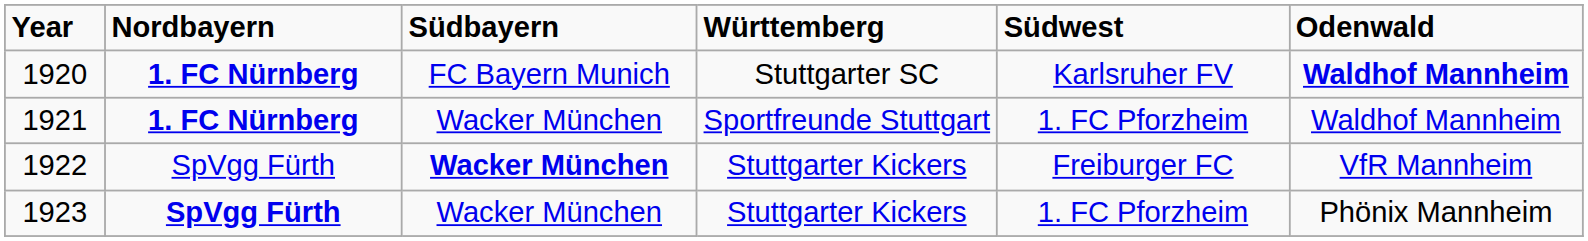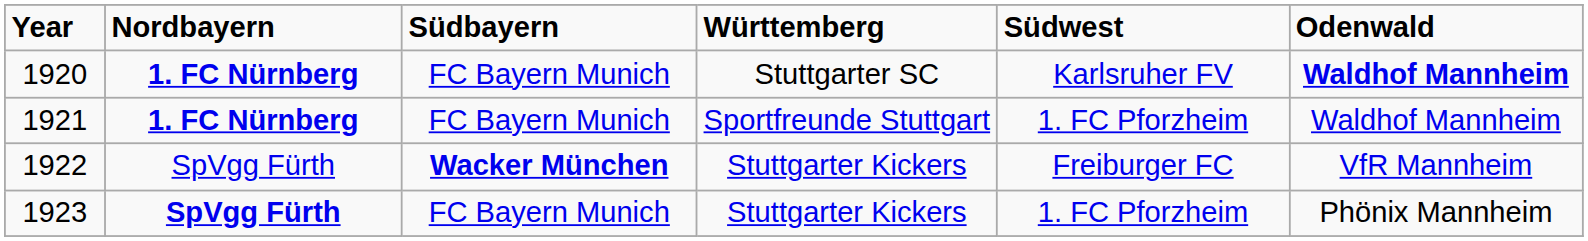 <table class="wikitable">
 <tr>
 <td width="50"><strong>Year</strong></td>
 <td width="170"><strong>Nordbayern</strong></td>
 <td width="170"><strong>Südbayern</strong></td>
 <td width="170"><strong>Württemberg</strong></td>
 <td width="170"><strong>Südwest</strong></td>
 <td width="170"><strong>Odenwald</strong></td>
 </tr>
 <tr align="center">
 <td>1920</td>
 <td><strong><a href='#'>1. FC Nürnberg</a></strong></td>
 <td><a href='#'>FC Bayern Munich</a></td>
 <td>Stuttgarter SC</td>
 <td><a href='#'>Karlsruher FV</a></td>
 <td><strong><a href='#'>Waldhof Mannheim</a></strong></td>
 </tr>
 <tr align="center">
 <td>1921</td>
 <td><strong><a href='#'>1. FC Nürnberg</a></strong></td>
-<td><a href='#'>Wacker München</a></td>
+<td><a href='#'>FC Bayern Munich</a></td>
 <td><a href='#'>Sportfreunde Stuttgart</a></td>
 <td><a href='#'>1. FC Pforzheim</a></td>
 <td><a href='#'>Waldhof Mannheim</a></td>
 </tr>
 <tr align="center">
 <td>1922</td>
 <td><a href='#'>SpVgg Fürth</a></td>
 <td><strong><a href='#'>Wacker München</a></strong></td>
 <td><a href='#'>Stuttgarter Kickers</a></td>
 <td><a href='#'>Freiburger FC</a></td>
 <td><a href='#'>VfR Mannheim</a></td>
 </tr>
 <tr align="center">
 <td>1923</td>
 <td><strong><a href='#'>SpVgg Fürth</a></strong></td>
-<td><a href='#'>Wacker München</a></td>
+<td><a href='#'>FC Bayern Munich</a></td>
 <td><a href='#'>Stuttgarter Kickers</a></td>
 <td><a href='#'>1. FC Pforzheim</a></td>
 <td>Phönix Mannheim</td>
 </tr>
 </table>
